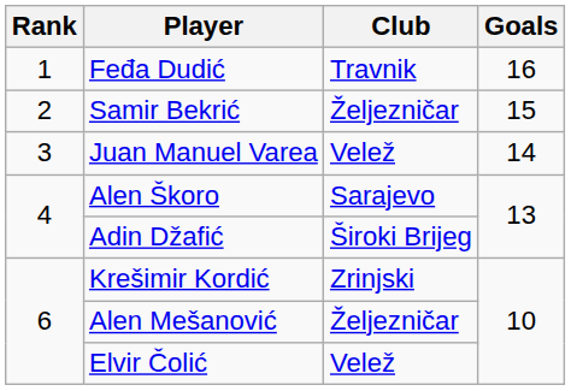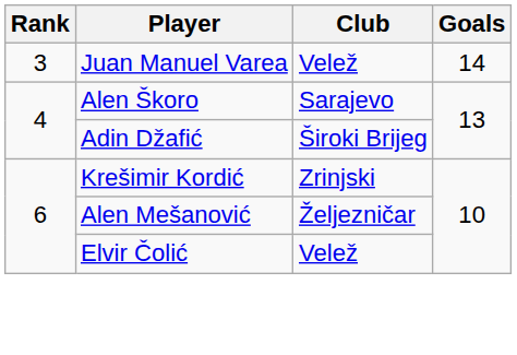 <table class="wikitable" style="text-align:center">
 <tr>
 <th>Rank</th>
 <th>Player</th>
 <th>Club</th>
 <th>Goals</th>
-</tr>
-<tr>
-<td rowspan="1">1</td>
-<td align="left"> <a href='#'>Feđa Dudić</a></td>
-<td align="left"><a href='#'>Travnik</a></td>
-<td rowspan="1">16</td>
-</tr>
-<tr>
-<td rowspan="1">2</td>
-<td align="left"> <a href='#'>Samir Bekrić</a></td>
-<td align="left"><a href='#'>Željezničar</a></td>
-<td rowspan="1">15</td>
 </tr>
 <tr>
 <td rowspan="1">3</td>
 <td align="left"> <a href='#'>Juan Manuel Varea</a></td>
 <td align="left"><a href='#'>Velež</a></td>
 <td rowspan="1">14</td>
 </tr>
 <tr>
 <td rowspan="2">4</td>
 <td align="left"> <a href='#'>Alen Škoro</a></td>
 <td align="left"><a href='#'>Sarajevo</a></td>
 <td rowspan="2">13</td>
 </tr>
 <tr>
 <td align="left"> <a href='#'>Adin Džafić</a></td>
 <td align="left"><a href='#'>Široki Brijeg</a></td>
 </tr>
 <tr>
 <td rowspan="3">6</td>
 <td align="left"> <a href='#'>Krešimir Kordić</a></td>
 <td align="left"><a href='#'>Zrinjski</a></td>
 <td rowspan="3">10</td>
 </tr>
 <tr>
 <td align="left"> <a href='#'>Alen Mešanović</a></td>
 <td align="left"><a href='#'>Željezničar</a></td>
 </tr>
 <tr>
 <td align="left"> <a href='#'>Elvir Čolić</a></td>
 <td align="left"><a href='#'>Velež</a></td>
 </tr>
 </table>
